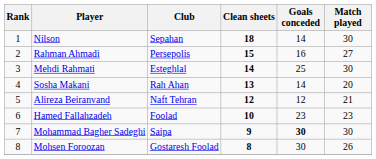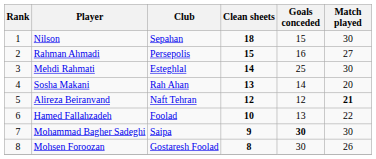 <table class="wikitable">
 <tr>
 <th>Rank</th>
 <th>Player</th>
 <th>Club</th>
 <th>Clean sheets</th>
 <th width=70>Goals conceded</th>
 <th width=70>Match played</th>
 </tr>
 <tr>
 <td rowspan=1 align="center">1</td>
 <td> <a href='#'>Nilson</a></td>
 <td><a href='#'>Sepahan</a></td>
 <td rowspan=1 align="center"><strong>18</strong></td>
-<td rowspan=1 align="center">14</td>
+<td rowspan=1 align="center">15</td>
 <td rowspan=1 align="center">30</td>
 </tr>
 <tr>
 <td rowspan=1 align="center">2</td>
 <td> <a href='#'>Rahman Ahmadi</a></td>
 <td><a href='#'>Persepolis</a></td>
 <td rowspan=1 align="center"><strong>15</strong></td>
 <td rowspan=1 align="center">16</td>
 <td rowspan=1 align="center">27</td>
 </tr>
 <tr>
 <td rowspan=1 align="center">3</td>
 <td> <a href='#'>Mehdi Rahmati</a></td>
 <td><a href='#'>Esteghlal</a></td>
 <td rowspan=1 align="center"><strong>14</strong></td>
 <td rowspan=1 align="center">25</td>
 <td rowspan=1 align="center">30</td>
 </tr>
 <tr>
 <td rowspan=1 align="center">4</td>
 <td> <a href='#'>Sosha Makani</a></td>
 <td><a href='#'>Rah Ahan</a></td>
 <td rowspan=1 align="center"><strong>13</strong></td>
 <td rowspan=1 align="center">14</td>
 <td rowspan=1 align="center">20</td>
 </tr>
 <tr>
 <td rowspan=1 align="center">5</td>
 <td> <a href='#'>Alireza Beiranvand</a></td>
 <td><a href='#'>Naft Tehran</a></td>
 <td rowspan=1 align="center"><strong>12</strong></td>
 <td rowspan=1 align="center">12</td>
-<td rowspan=1 align="center">21</td>
+<td rowspan=1 align="center"><strong>21</strong></td>
 </tr>
 <tr>
 <td rowspan=1 align="center">6</td>
 <td> <a href='#'>Hamed Fallahzadeh</a></td>
 <td><a href='#'>Foolad</a></td>
 <td rowspan=1 align="center"><strong>10</strong></td>
-<td rowspan=1 align="center">23</td>
-<td rowspan=1 align="center">23</td>
+<td rowspan=1 align="center">13</td>
+<td rowspan=1 align="center">22</td>
 </tr>
 <tr>
 <td rowspan=1 align="center">7</td>
 <td> <a href='#'>Mohammad Bagher Sadeghi</a></td>
 <td><a href='#'>Saipa</a></td>
 <td rowspan=1 align="center"><strong>9</strong></td>
 <td rowspan=1 align="center"><strong>30</strong></td>
 <td rowspan=1 align="center">30</td>
 </tr>
 <tr>
 <td rowspan=1 align="center">8</td>
 <td> <a href='#'>Mohsen Foroozan</a></td>
 <td><a href='#'>Gostaresh Foolad</a></td>
 <td rowspan=1 align="center"><strong>8</strong></td>
 <td rowspan=1 align="center">30</td>
 <td rowspan=1 align="center">26</td>
 </tr>
 <tr>
 </tr>
 </table>
